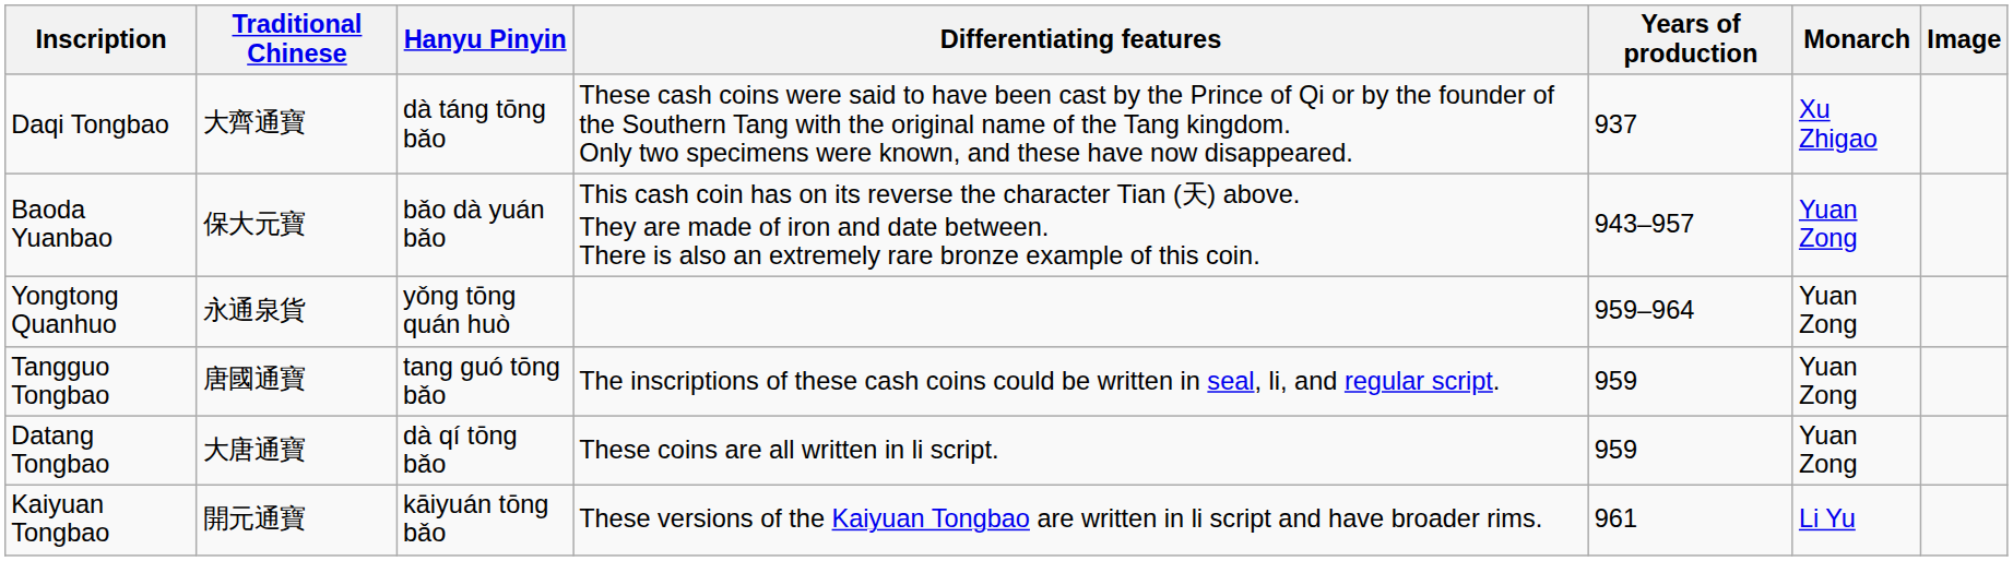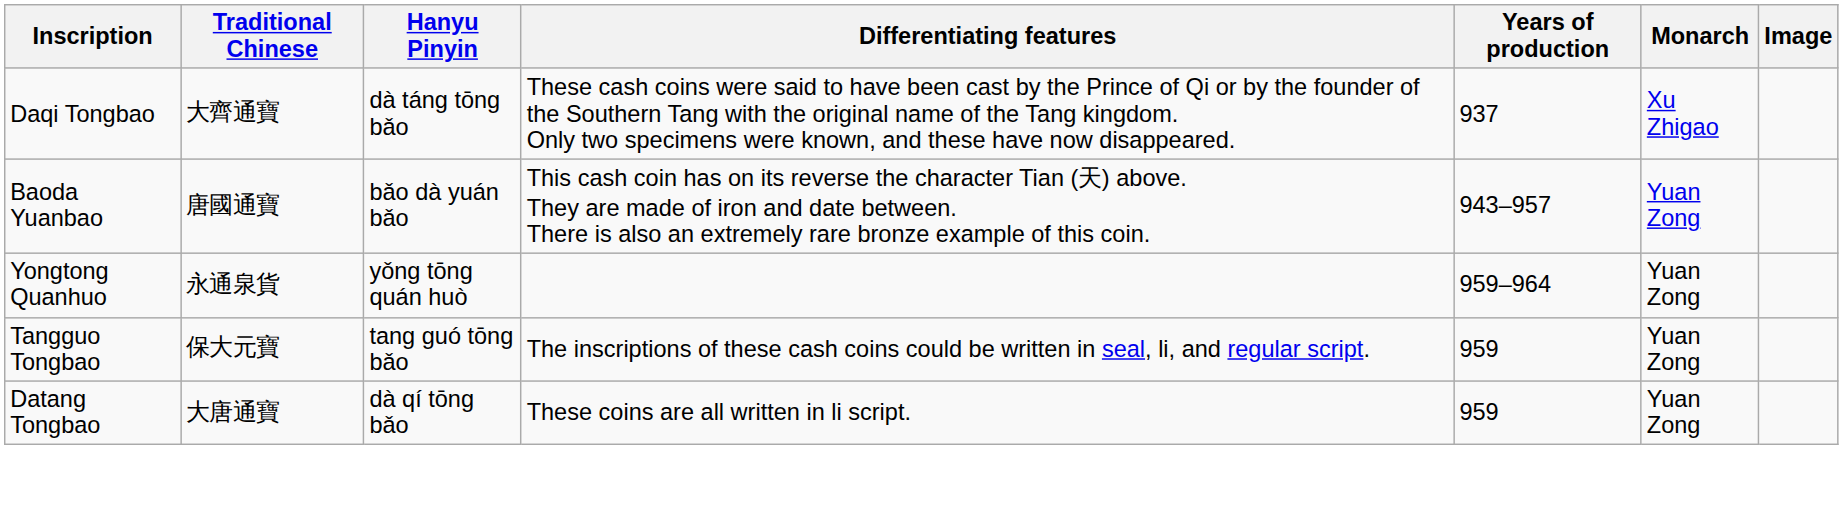 <table class="wikitable">
 <tr>
 <th>Inscription</th>
 <th><a href='#'>Traditional Chinese</a></th>
 <th><a href='#'>Hanyu Pinyin</a></th>
 <th>Differentiating features</th>
 <th>Years of production</th>
 <th>Monarch</th>
 <th>Image</th>
 </tr>
 <tr>
 <td>Daqi Tongbao</td>
 <td>大齊通寶</td>
 <td>dà táng tōng bǎo</td>
 <td>These cash coins were said to have been cast by the Prince of Qi or by the founder of the Southern Tang with the original name of the Tang kingdom.<br>Only two specimens were known, and these have now disappeared.</td>
 <td>937</td>
 <td><a href='#'>Xu Zhigao</a></td>
 <td></td>
 </tr>
 <tr>
 <td>Baoda Yuanbao</td>
-<td>保大元寶</td>
+<td>唐國通寶</td>
 <td>bǎo dà yuán bǎo</td>
 <td>This cash coin has on its reverse the character Tian (天) above.<br>They are made of iron and date between.<br>There is also an extremely rare bronze example of this coin.</td>
 <td>943–957</td>
 <td><a href='#'>Yuan Zong</a></td>
 <td></td>
 </tr>
 <tr>
 <td>Yongtong Quanhuo</td>
 <td>永通泉貨</td>
 <td>yǒng tōng quán huò</td>
 <td></td>
 <td>959–964</td>
 <td>Yuan Zong</td>
 <td></td>
 </tr>
 <tr>
 <td>Tangguo Tongbao</td>
-<td>唐國通寶</td>
+<td>保大元寶</td>
 <td>tang guó tōng bǎo</td>
 <td>The inscriptions of these cash coins could be written in <a href='#'>seal</a>, li, and <a href='#'>regular script</a>.</td>
 <td>959</td>
 <td>Yuan Zong</td>
 <td></td>
 </tr>
 <tr>
 <td>Datang Tongbao</td>
 <td>大唐通寶</td>
 <td>dà qí tōng bǎo</td>
 <td>These coins are all written in li script.</td>
 <td>959</td>
 <td>Yuan Zong</td>
 <td></td>
 </tr>
-<tr>
-<td>Kaiyuan Tongbao</td>
-<td>開元通寶</td>
-<td>kāiyuán tōng bǎo</td>
-<td>These versions of the <a href='#'>Kaiyuan Tongbao</a> are written in li script and have broader rims.</td>
-<td>961</td>
-<td><a href='#'>Li Yu</a></td>
-<td></td>
-</tr>
 </table>
